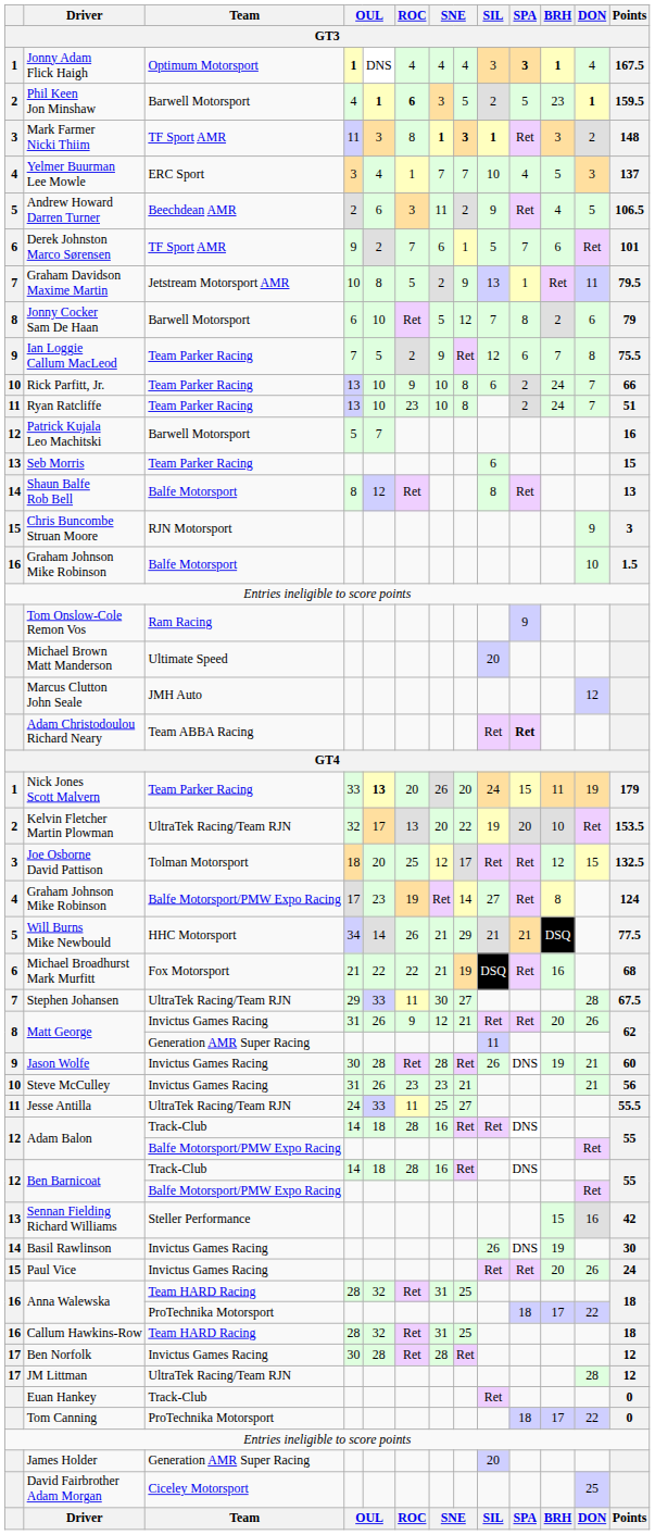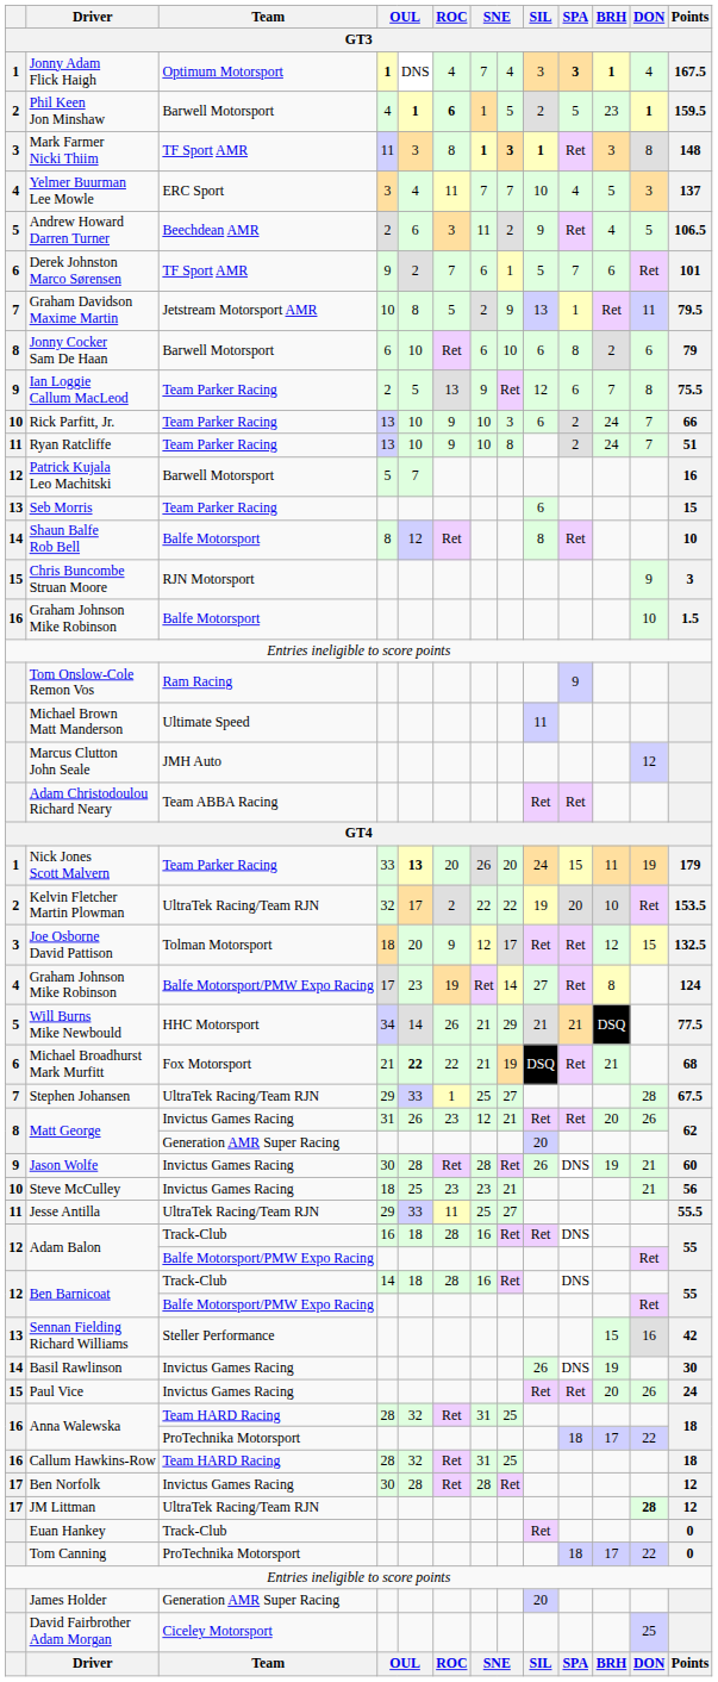 <table class="wikitable" style="font-size: 85%; text-align:center;">
 <tr>
 <th></th>
 <th>Driver</th>
 <th>Team</th>
 <th colspan=2><a href='#'>OUL</a></th>
 <th><a href='#'>ROC</a></th>
 <th colspan=2><a href='#'>SNE</a></th>
 <th><a href='#'>SIL</a></th>
 <th><a href='#'>SPA</a></th>
 <th><a href='#'>BRH</a></th>
 <th><a href='#'>DON</a></th>
 <th>Points</th>
 </tr>
 <tr>
 <th colspan=13 align=center>GT3</th>
 </tr>
 <tr>
 <th>1</th>
 <td align=left> <a href='#'>Jonny Adam</a><br> Flick Haigh</td>
 <td align=left> <a href='#'>Optimum Motorsport</a></td>
 <td style="background:#FFFFBF;"><strong>1</strong></td>
 <td style="background:#FFFFFF;">DNS</td>
 <td style="background:#DFFFDF;">4</td>
-<td style="background:#DFFFDF;">4</td>
+<td style="background:#DFFFDF;">7</td>
 <td style="background:#DFFFDF;">4</td>
 <td style="background:#FFDF9F;">3</td>
 <td style="background:#FFDF9F;"><strong>3</strong></td>
 <td style="background:#FFFFBF;"><strong>1</strong></td>
 <td style="background:#DFFFDF;">4</td>
 <th>167.5</th>
 </tr>
 <tr>
 <th>2</th>
 <td align=left> <a href='#'>Phil Keen</a><br> Jon Minshaw</td>
 <td align=left> Barwell Motorsport</td>
 <td style="background:#DFFFDF;">4</td>
 <td style="background:#FFFFBF;"><strong>1</strong></td>
 <td style="background:#DFFFDF;"><strong>6</strong></td>
-<td style="background:#FFDF9F;">3</td>
+<td style="background:#FFDF9F;">1</td>
 <td style="background:#DFFFDF;">5</td>
 <td style="background:#DFDFDF;">2</td>
 <td style="background:#DFFFDF;">5</td>
 <td style="background:#DFFFDF;">23</td>
 <td style="background:#FFFFBF;"><strong>1</strong></td>
 <th>159.5</th>
 </tr>
 <tr>
 <th>3</th>
 <td align=left> Mark Farmer<br> <a href='#'>Nicki Thiim</a></td>
 <td align=left> <a href='#'>TF Sport</a> <a href='#'>AMR</a></td>
 <td style="background:#CFCFFF;">11</td>
 <td style="background:#FFDF9F;">3</td>
 <td style="background:#DFFFDF;">8</td>
 <td style="background:#FFFFBF;"><strong>1</strong></td>
 <td style="background:#FFDF9F;"><strong>3</strong></td>
 <td style="background:#FFFFBF;"><strong>1</strong></td>
 <td style="background:#EFCFFF;">Ret</td>
 <td style="background:#FFDF9F;">3</td>
-<td style="background:#DFDFDF;">2</td>
+<td style="background:#DFDFDF;">8</td>
 <th>148</th>
 </tr>
 <tr>
 <th>4</th>
 <td align=left> <a href='#'>Yelmer Buurman</a><br> Lee Mowle</td>
 <td align=left> ERC Sport</td>
 <td style="background:#FFDF9F;">3</td>
 <td style="background:#DFFFDF;">4</td>
-<td style="background:#FFFFBF;">1</td>
+<td style="background:#FFFFBF;">11</td>
 <td style="background:#DFFFDF;">7</td>
 <td style="background:#DFFFDF;">7</td>
 <td style="background:#DFFFDF;">10</td>
 <td style="background:#DFFFDF;">4</td>
 <td style="background:#DFFFDF;">5</td>
 <td style="background:#FFDF9F;">3</td>
 <th>137</th>
 </tr>
 <tr>
 <th>5</th>
 <td align=left> Andrew Howard<br> <a href='#'>Darren Turner</a></td>
 <td align=left> <a href='#'>Beechdean</a> <a href='#'>AMR</a></td>
 <td style="background:#DFDFDF;">2</td>
 <td style="background:#DFFFDF;">6</td>
 <td style="background:#FFDF9F;">3</td>
 <td style="background:#DFFFDF;">11</td>
 <td style="background:#DFDFDF;">2</td>
 <td style="background:#DFFFDF;">9</td>
 <td style="background:#EFCFFF;">Ret</td>
 <td style="background:#DFFFDF;">4</td>
 <td style="background:#DFFFDF;">5</td>
 <th>106.5</th>
 </tr>
 <tr>
 <th>6</th>
 <td align=left> Derek Johnston<br> <a href='#'>Marco Sørensen</a></td>
 <td align=left> <a href='#'>TF Sport</a> <a href='#'>AMR</a></td>
 <td style="background:#DFFFDF;">9</td>
 <td style="background:#DFDFDF;">2</td>
 <td style="background:#DFFFDF;">7</td>
 <td style="background:#DFFFDF;">6</td>
 <td style="background:#FFFFBF;">1</td>
 <td style="background:#DFFFDF;">5</td>
 <td style="background:#DFFFDF;">7</td>
 <td style="background:#DFFFDF;">6</td>
 <td style="background:#EFCFFF;">Ret</td>
 <th>101</th>
 </tr>
 <tr>
 <th>7</th>
 <td align=left> Graham Davidson<br> <a href='#'>Maxime Martin</a></td>
 <td align=left> Jetstream Motorsport <a href='#'>AMR</a></td>
 <td style="background:#DFFFDF;">10</td>
 <td style="background:#DFFFDF;">8</td>
 <td style="background:#DFFFDF;">5</td>
 <td style="background:#DFDFDF;">2</td>
 <td style="background:#DFFFDF;">9</td>
 <td style="background:#CFCFFF;">13</td>
 <td style="background:#FFFFBF;">1</td>
 <td style="background:#EFCFFF;">Ret</td>
 <td style="background:#CFCFFF;">11</td>
 <th>79.5</th>
 </tr>
 <tr>
 <th>8</th>
 <td align=left> <a href='#'>Jonny Cocker</a><br> Sam De Haan</td>
 <td align=left> Barwell Motorsport</td>
 <td style="background:#DFFFDF;">6</td>
 <td style="background:#DFFFDF;">10</td>
 <td style="background:#EFCFFF;">Ret</td>
-<td style="background:#DFFFDF;">5</td>
-<td style="background:#DFFFDF;">12</td>
-<td style="background:#DFFFDF;">7</td>
+<td style="background:#DFFFDF;">6</td>
+<td style="background:#DFFFDF;">10</td>
+<td style="background:#DFFFDF;">6</td>
 <td style="background:#DFFFDF;">8</td>
 <td style="background:#DFDFDF;">2</td>
 <td style="background:#DFFFDF;">6</td>
 <th>79</th>
 </tr>
 <tr>
 <th>9</th>
 <td align=left> <a href='#'>Ian Loggie</a><br> <a href='#'>Callum MacLeod</a></td>
 <td align=left> <a href='#'>Team Parker Racing</a></td>
-<td style="background:#DFFFDF;">7</td>
+<td style="background:#DFFFDF;">2</td>
 <td style="background:#DFFFDF;">5</td>
-<td style="background:#DFDFDF;">2</td>
+<td style="background:#DFDFDF;">13</td>
 <td style="background:#DFFFDF;">9</td>
 <td style="background:#EFCFFF;">Ret</td>
 <td style="background:#DFFFDF;">12</td>
 <td style="background:#DFFFDF;">6</td>
 <td style="background:#DFFFDF;">7</td>
 <td style="background:#DFFFDF;">8</td>
 <th>75.5</th>
 </tr>
 <tr>
 <th>10</th>
 <td align=left> Rick Parfitt, Jr.</td>
 <td align=left> <a href='#'>Team Parker Racing</a></td>
 <td style="background:#CFCFFF;">13</td>
 <td style="background:#DFFFDF;">10</td>
 <td style="background:#DFFFDF;">9</td>
 <td style="background:#DFFFDF;">10</td>
-<td style="background:#DFFFDF;">8</td>
+<td style="background:#DFFFDF;">3</td>
 <td style="background:#DFFFDF;">6</td>
 <td style="background:#DFDFDF;">2</td>
 <td style="background:#DFFFDF;">24</td>
 <td style="background:#DFFFDF;">7</td>
 <th>66</th>
 </tr>
 <tr>
 <th>11</th>
 <td align=left> Ryan Ratcliffe</td>
 <td align=left> <a href='#'>Team Parker Racing</a></td>
 <td style="background:#CFCFFF;">13</td>
 <td style="background:#DFFFDF;">10</td>
-<td style="background:#DFFFDF;">23</td>
+<td style="background:#DFFFDF;">9</td>
 <td style="background:#DFFFDF;">10</td>
 <td style="background:#DFFFDF;">8</td>
 <td></td>
 <td style="background:#DFDFDF;">2</td>
 <td style="background:#DFFFDF;">24</td>
 <td style="background:#DFFFDF;">7</td>
 <th>51</th>
 </tr>
 <tr>
 <th>12</th>
 <td align=left> <a href='#'>Patrick Kujala</a><br> Leo Machitski</td>
 <td align=left> Barwell Motorsport</td>
 <td style="background:#DFFFDF;">5</td>
 <td style="background:#DFFFDF;">7</td>
 <td></td>
 <td></td>
 <td></td>
 <td></td>
 <td></td>
 <td></td>
 <td></td>
 <th>16</th>
 </tr>
 <tr>
 <th>13</th>
 <td align=left> <a href='#'>Seb Morris</a></td>
 <td align=left> <a href='#'>Team Parker Racing</a></td>
 <td></td>
 <td></td>
 <td></td>
 <td></td>
 <td></td>
 <td style="background:#DFFFDF;">6</td>
 <td></td>
 <td></td>
 <td></td>
 <th>15</th>
 </tr>
 <tr>
 <th>14</th>
 <td align=left> <a href='#'>Shaun Balfe</a><br> <a href='#'>Rob Bell</a></td>
 <td align=left> <a href='#'>Balfe Motorsport</a></td>
 <td style="background:#DFFFDF;">8</td>
 <td style="background:#CFCFFF;">12</td>
 <td style="background:#EFCFFF;">Ret</td>
 <td></td>
 <td></td>
 <td style="background:#DFFFDF;">8</td>
 <td style="background:#EFCFFF;">Ret</td>
 <td></td>
 <td></td>
-<th>13</th>
+<th>10</th>
 </tr>
 <tr>
 <th>15</th>
 <td align=left> <a href='#'>Chris Buncombe</a><br> Struan Moore</td>
 <td align=left> RJN Motorsport</td>
 <td></td>
 <td></td>
 <td></td>
 <td></td>
 <td></td>
 <td></td>
 <td></td>
 <td></td>
 <td style="background:#DFFFDF;">9</td>
 <th>3</th>
 </tr>
 <tr>
 <th>16</th>
 <td align=left> Graham Johnson<br> Mike Robinson</td>
 <td align=left> <a href='#'>Balfe Motorsport</a></td>
 <td></td>
 <td></td>
 <td></td>
 <td></td>
 <td></td>
 <td></td>
 <td></td>
 <td></td>
 <td style="background:#DFFFDF;">10</td>
 <th>1.5</th>
 </tr>
 <tr>
 <td colspan=13><em>Entries ineligible to score points</em></td>
 </tr>
 <tr>
 <th></th>
 <td align=left> <a href='#'>Tom Onslow-Cole</a><br> Remon Vos</td>
 <td align=left> <a href='#'>Ram Racing</a></td>
 <td></td>
 <td></td>
 <td></td>
 <td></td>
 <td></td>
 <td></td>
 <td style="background:#CFCFFF;">9</td>
 <td></td>
 <td></td>
 <th></th>
 </tr>
 <tr>
 <th></th>
 <td align=left> Michael Brown<br> Matt Manderson</td>
 <td align=left> Ultimate Speed</td>
 <td></td>
 <td></td>
 <td></td>
 <td></td>
 <td></td>
-<td style="background:#CFCFFF;">20</td>
+<td style="background:#CFCFFF;">11</td>
 <td></td>
 <td></td>
 <td></td>
 <th></th>
 </tr>
 <tr>
 <th></th>
 <td align=left> Marcus Clutton<br> John Seale</td>
 <td align=left> JMH Auto</td>
 <td></td>
 <td></td>
 <td></td>
 <td></td>
 <td></td>
 <td></td>
 <td></td>
 <td></td>
 <td style="background:#CFCFFF;">12</td>
 <th></th>
 </tr>
 <tr>
 <th></th>
 <td align=left> <a href='#'>Adam Christodoulou</a><br> Richard Neary</td>
 <td align=left> Team ABBA Racing</td>
 <td></td>
 <td></td>
 <td></td>
 <td></td>
 <td></td>
 <td style="background:#EFCFFF;">Ret</td>
-<td style="background:#EFCFFF;"><strong>Ret</strong></td>
+<td style="background:#EFCFFF;">Ret</td>
 <td></td>
 <td></td>
 <th></th>
 </tr>
 <tr>
 <th colspan=13 align=center>GT4</th>
 </tr>
 <tr>
 <th>1</th>
 <td align=left> Nick Jones<br> <a href='#'>Scott Malvern</a></td>
 <td align=left> <a href='#'>Team Parker Racing</a></td>
 <td style="background:#DFFFDF;">33</td>
 <td style="background:#FFFFBF;"><strong>13</strong></td>
 <td style="background:#DFFFDF;">20</td>
 <td style="background:#DFDFDF;">26</td>
 <td style="background:#DFFFDF;">20</td>
 <td style="background:#FFDF9F;">24</td>
 <td style="background:#FFFFBF;">15</td>
 <td style="background:#FFDF9F;">11</td>
 <td style="background:#FFDF9F;">19</td>
 <th>179</th>
 </tr>
 <tr>
 <th>2</th>
 <td align=left> Kelvin Fletcher<br> Martin Plowman</td>
 <td align=left> UltraTek Racing/Team RJN</td>
 <td style="background:#DFFFDF;">32</td>
 <td style="background:#FFDF9F;">17</td>
-<td style="background:#DFDFDF;">13</td>
-<td style="background:#DFFFDF;">20</td>
+<td style="background:#DFDFDF;">2</td>
+<td style="background:#DFFFDF;">22</td>
 <td style="background:#DFFFDF;">22</td>
 <td style="background:#FFFFBF;">19</td>
 <td style="background:#DFDFDF;">20</td>
 <td style="background:#DFDFDF;">10</td>
 <td style="background:#EFCFFF;">Ret</td>
 <th>153.5</th>
 </tr>
 <tr>
 <th>3</th>
 <td align=left> <a href='#'>Joe Osborne</a><br> David Pattison</td>
 <td align=left> Tolman Motorsport</td>
 <td style="background:#FFDF9F;">18</td>
 <td style="background:#DFFFDF;">20</td>
-<td style="background:#DFFFDF;">25</td>
+<td style="background:#DFFFDF;">9</td>
 <td style="background:#FFFFBF;">12</td>
 <td style="background:#DFDFDF;">17</td>
 <td style="background:#EFCFFF;">Ret</td>
 <td style="background:#EFCFFF;">Ret</td>
 <td style="background:#DFFFDF;">12</td>
 <td style="background:#FFFFBF;">15</td>
 <th>132.5</th>
 </tr>
 <tr>
 <th>4</th>
 <td align=left> Graham Johnson<br> Mike Robinson</td>
 <td align=left> <a href='#'>Balfe Motorsport/PMW Expo Racing</a></td>
 <td style="background:#DFDFDF;">17</td>
 <td style="background:#DFFFDF;">23</td>
 <td style="background:#FFDF9F;">19</td>
 <td style="background:#EFCFFF;">Ret</td>
 <td style="background:#FFFFBF;">14</td>
 <td style="background:#DFFFDF;">27</td>
 <td style="background:#EFCFFF;">Ret</td>
 <td style="background:#FFFFBF;">8</td>
 <td></td>
 <th>124</th>
 </tr>
 <tr>
 <th>5</th>
 <td align=left> <a href='#'>Will Burns</a><br> Mike Newbould</td>
 <td align=left> HHC Motorsport</td>
 <td style="background:#CFCFFF;">34</td>
 <td style="background:#DFDFDF;">14</td>
 <td style="background:#DFFFDF;">26</td>
 <td style="background:#DFFFDF;">21</td>
 <td style="background:#DFFFDF;">29</td>
 <td style="background:#DFDFDF;">21</td>
 <td style="background:#FFDF9F;">21</td>
 <td style="background:#000000; color:#FFFFFF;">DSQ</td>
 <td></td>
 <th>77.5</th>
 </tr>
 <tr>
 <th>6</th>
 <td align=left> Michael Broadhurst<br> Mark Murfitt</td>
 <td align=left> Fox Motorsport</td>
 <td style="background:#DFFFDF;">21</td>
-<td style="background:#DFFFDF;">22</td>
+<td style="background:#DFFFDF;"><strong>22</strong></td>
 <td style="background:#DFFFDF;">22</td>
 <td style="background:#DFFFDF;">21</td>
 <td style="background:#FFDF9F;">19</td>
 <td style="background:#000000; color:#FFFFFF;">DSQ</td>
 <td style="background:#EFCFFF;">Ret</td>
-<td style="background:#DFFFDF;">16</td>
+<td style="background:#DFFFDF;">21</td>
 <td></td>
 <th>68</th>
 </tr>
 <tr>
 <th>7</th>
 <td align=left> Stephen Johansen</td>
 <td align=left> UltraTek Racing/Team RJN</td>
 <td style="background:#DFFFDF;">29</td>
 <td style="background:#CFCFFF;">33</td>
-<td style="background:#FFFFBF;">11</td>
-<td style="background:#DFFFDF;">30</td>
+<td style="background:#FFFFBF;">1</td>
+<td style="background:#DFFFDF;">25</td>
 <td style="background:#DFFFDF;">27</td>
 <td></td>
 <td></td>
 <td></td>
 <td style="background:#DFFFDF;">28</td>
 <th>67.5</th>
 </tr>
 <tr>
 <th rowspan=2>8</th>
 <td rowspan=2 align=left> <a href='#'>Matt George</a></td>
 <td align=left> Invictus Games Racing</td>
 <td style="background:#DFFFDF;">31</td>
 <td style="background:#DFFFDF;">26</td>
-<td style="background:#DFFFDF;">9</td>
+<td style="background:#DFFFDF;">23</td>
 <td style="background:#DFFFDF;">12</td>
 <td style="background:#DFFFDF;">21</td>
 <td style="background:#EFCFFF;">Ret</td>
 <td style="background:#EFCFFF;">Ret</td>
 <td style="background:#DFFFDF;">20</td>
 <td style="background:#DFFFDF;">26</td>
 <th rowspan=2>62</th>
 </tr>
 <tr>
 <td align=left> Generation <a href='#'>AMR</a> Super Racing</td>
 <td></td>
 <td></td>
 <td></td>
 <td></td>
 <td></td>
-<td style="background:#CFCFFF;">11</td>
+<td style="background:#CFCFFF;">20</td>
 <td></td>
 <td></td>
 <td></td>
 </tr>
 <tr>
 <th>9</th>
 <td align=left> <a href='#'>Jason Wolfe</a></td>
 <td align=left> Invictus Games Racing</td>
 <td style="background:#DFFFDF;">30</td>
 <td style="background:#DFFFDF;">28</td>
 <td style="background:#EFCFFF;">Ret</td>
 <td style="background:#DFFFDF;">28</td>
 <td style="background:#EFCFFF;">Ret</td>
 <td style="background:#DFFFDF;">26</td>
 <td style="background:#FFFFFF;">DNS</td>
 <td style="background:#DFFFDF;">19</td>
 <td style="background:#DFFFDF;">21</td>
 <th>60</th>
 </tr>
 <tr>
 <th>10</th>
 <td align=left> Steve McCulley</td>
 <td align=left> Invictus Games Racing</td>
-<td style="background:#DFFFDF;">31</td>
-<td style="background:#DFFFDF;">26</td>
+<td style="background:#DFFFDF;">18</td>
+<td style="background:#DFFFDF;">25</td>
 <td style="background:#DFFFDF;">23</td>
 <td style="background:#DFFFDF;">23</td>
 <td style="background:#DFFFDF;">21</td>
 <td></td>
 <td></td>
 <td></td>
 <td style="background:#DFFFDF;">21</td>
 <th>56</th>
 </tr>
 <tr>
 <th>11</th>
 <td align=left> Jesse Antilla</td>
 <td align=left> UltraTek Racing/Team RJN</td>
-<td style="background:#DFFFDF;">24</td>
+<td style="background:#DFFFDF;">29</td>
 <td style="background:#CFCFFF;">33</td>
 <td style="background:#FFFFBF;">11</td>
 <td style="background:#DFFFDF;">25</td>
 <td style="background:#DFFFDF;">27</td>
 <td></td>
 <td></td>
 <td></td>
 <td></td>
 <th>55.5</th>
 </tr>
 <tr>
 <th rowspan=2>12</th>
 <td rowspan=2 align=left> Adam Balon</td>
 <td align=left> Track-Club</td>
-<td style="background:#DFFFDF;">14</td>
+<td style="background:#DFFFDF;">16</td>
 <td style="background:#DFFFDF;">18</td>
 <td style="background:#DFFFDF;">28</td>
 <td style="background:#DFFFDF;">16</td>
 <td style="background:#EFCFFF;">Ret</td>
 <td style="background:#EFCFFF;">Ret</td>
 <td style="background:#FFFFFF;">DNS</td>
 <td></td>
 <td></td>
 <th rowspan=2>55</th>
 </tr>
 <tr>
 <td align=left> <a href='#'>Balfe Motorsport/PMW Expo Racing</a></td>
 <td></td>
 <td></td>
 <td></td>
 <td></td>
 <td></td>
 <td></td>
 <td></td>
 <td></td>
 <td style="background:#EFCFFF;">Ret</td>
 </tr>
 <tr>
 <th rowspan=2>12</th>
 <td rowspan=2 align=left> <a href='#'>Ben Barnicoat</a></td>
 <td align=left> Track-Club</td>
 <td style="background:#DFFFDF;">14</td>
 <td style="background:#DFFFDF;">18</td>
 <td style="background:#DFFFDF;">28</td>
 <td style="background:#DFFFDF;">16</td>
 <td style="background:#EFCFFF;">Ret</td>
 <td></td>
 <td style="background:#FFFFFF;">DNS</td>
 <td></td>
 <td></td>
 <th rowspan=2>55</th>
 </tr>
 <tr>
 <td align=left> <a href='#'>Balfe Motorsport/PMW Expo Racing</a></td>
 <td></td>
 <td></td>
 <td></td>
 <td></td>
 <td></td>
 <td></td>
 <td></td>
 <td></td>
 <td style="background:#EFCFFF;">Ret</td>
 </tr>
 <tr>
 <th>13</th>
 <td align=left> <a href='#'>Sennan Fielding</a><br> Richard Williams</td>
 <td align=left> Steller Performance</td>
 <td></td>
 <td></td>
 <td></td>
 <td></td>
 <td></td>
 <td></td>
 <td></td>
 <td style="background:#DFFFDF;">15</td>
 <td style="background:#DFDFDF;">16</td>
 <th>42</th>
 </tr>
 <tr>
 <th>14</th>
 <td align=left> Basil Rawlinson</td>
 <td align=left> Invictus Games Racing</td>
 <td></td>
 <td></td>
 <td></td>
 <td></td>
 <td></td>
 <td style="background:#DFFFDF;">26</td>
 <td style="background:#FFFFFF;">DNS</td>
 <td style="background:#DFFFDF;">19</td>
 <td></td>
 <th>30</th>
 </tr>
 <tr>
 <th>15</th>
 <td align=left> Paul Vice</td>
 <td align=left> Invictus Games Racing</td>
 <td></td>
 <td></td>
 <td></td>
 <td></td>
 <td></td>
 <td style="background:#EFCFFF;">Ret</td>
 <td style="background:#EFCFFF;">Ret</td>
 <td style="background:#DFFFDF;">20</td>
 <td style="background:#DFFFDF;">26</td>
 <th>24</th>
 </tr>
 <tr>
 <th rowspan=2>16</th>
 <td rowspan=2 align=left> Anna Walewska</td>
 <td align=left> <a href='#'>Team HARD Racing</a></td>
 <td style="background:#DFFFDF;">28</td>
 <td style="background:#DFFFDF;">32</td>
 <td style="background:#EFCFFF;">Ret</td>
 <td style="background:#DFFFDF;">31</td>
 <td style="background:#DFFFDF;">25</td>
 <td></td>
 <td></td>
 <td></td>
 <td></td>
 <th rowspan=2>18</th>
 </tr>
 <tr>
 <td align=left> ProTechnika Motorsport</td>
 <td></td>
 <td></td>
 <td></td>
 <td></td>
 <td></td>
 <td></td>
 <td style="background:#CFCFFF;">18</td>
 <td style="background:#CFCFFF;">17</td>
 <td style="background:#CFCFFF;">22</td>
 </tr>
 <tr>
 <th>16</th>
 <td align=left> Callum Hawkins-Row</td>
 <td align=left> <a href='#'>Team HARD Racing</a></td>
 <td style="background:#DFFFDF;">28</td>
 <td style="background:#DFFFDF;">32</td>
 <td style="background:#EFCFFF;">Ret</td>
 <td style="background:#DFFFDF;">31</td>
 <td style="background:#DFFFDF;">25</td>
 <td></td>
 <td></td>
 <td></td>
 <td></td>
 <th>18</th>
 </tr>
 <tr>
 <th>17</th>
 <td align=left> Ben Norfolk</td>
 <td align=left> Invictus Games Racing</td>
 <td style="background:#DFFFDF;">30</td>
 <td style="background:#DFFFDF;">28</td>
 <td style="background:#EFCFFF;">Ret</td>
 <td style="background:#DFFFDF;">28</td>
 <td style="background:#EFCFFF;">Ret</td>
 <td></td>
 <td></td>
 <td></td>
 <td></td>
 <th>12</th>
 </tr>
 <tr>
 <th>17</th>
 <td align=left> JM Littman</td>
 <td align=left> UltraTek Racing/Team RJN</td>
 <td></td>
 <td></td>
 <td></td>
 <td></td>
 <td></td>
 <td></td>
 <td></td>
 <td></td>
-<td style="background:#DFFFDF;">28</td>
+<td style="background:#DFFFDF;"><strong>28</strong></td>
 <th>12</th>
 </tr>
 <tr>
 <th></th>
 <td align=left> Euan Hankey</td>
 <td align=left> Track-Club</td>
 <td></td>
 <td></td>
 <td></td>
 <td></td>
 <td></td>
 <td style="background:#EFCFFF;">Ret</td>
 <td></td>
 <td></td>
 <td></td>
 <th>0</th>
 </tr>
 <tr>
 <th></th>
 <td align=left> Tom Canning</td>
 <td align=left> ProTechnika Motorsport</td>
 <td></td>
 <td></td>
 <td></td>
 <td></td>
 <td></td>
 <td></td>
 <td style="background:#CFCFFF;">18</td>
 <td style="background:#CFCFFF;">17</td>
 <td style="background:#CFCFFF;">22</td>
 <th>0</th>
 </tr>
 <tr>
 <td colspan=13><em>Entries ineligible to score points</em></td>
 </tr>
 <tr>
 <th></th>
 <td align=left> James Holder</td>
 <td align=left> Generation <a href='#'>AMR</a> Super Racing</td>
 <td></td>
 <td></td>
 <td></td>
 <td></td>
 <td></td>
 <td style="background:#CFCFFF;">20</td>
 <td></td>
 <td></td>
 <td></td>
 <th></th>
 </tr>
 <tr>
 <th></th>
 <td align=left> David Fairbrother<br> <a href='#'>Adam Morgan</a></td>
 <td align=left> <a href='#'>Ciceley Motorsport</a></td>
 <td></td>
 <td></td>
 <td></td>
 <td></td>
 <td></td>
 <td></td>
 <td></td>
 <td></td>
 <td style="background:#CFCFFF;">25</td>
 <th></th>
 </tr>
 <tr>
 <th></th>
 <th>Driver</th>
 <th>Team</th>
 <th colspan=2><a href='#'>OUL</a></th>
 <th><a href='#'>ROC</a></th>
 <th colspan=2><a href='#'>SNE</a></th>
 <th><a href='#'>SIL</a></th>
 <th><a href='#'>SPA</a></th>
 <th><a href='#'>BRH</a></th>
 <th><a href='#'>DON</a></th>
 <th>Points</th>
 </tr>
 </table>
